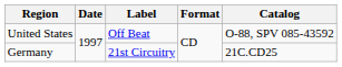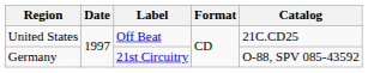 <table class="wikitable">
 <tr>
 <th>Region</th>
 <th>Date</th>
 <th>Label</th>
 <th>Format</th>
 <th>Catalog</th>
 </tr>
 <tr>
 <td>United States</td>
 <td rowspan="2">1997</td>
 <td><a href='#'>Off Beat</a></td>
 <td rowspan="2">CD</td>
-<td>O-88, SPV 085-43592</td>
+<td>21C.CD25</td>
 </tr>
 <tr>
 <td>Germany</td>
 <td><a href='#'>21st Circuitry</a></td>
-<td>21C.CD25</td>
+<td>O-88, SPV 085-43592</td>
 </tr>
 </table>
